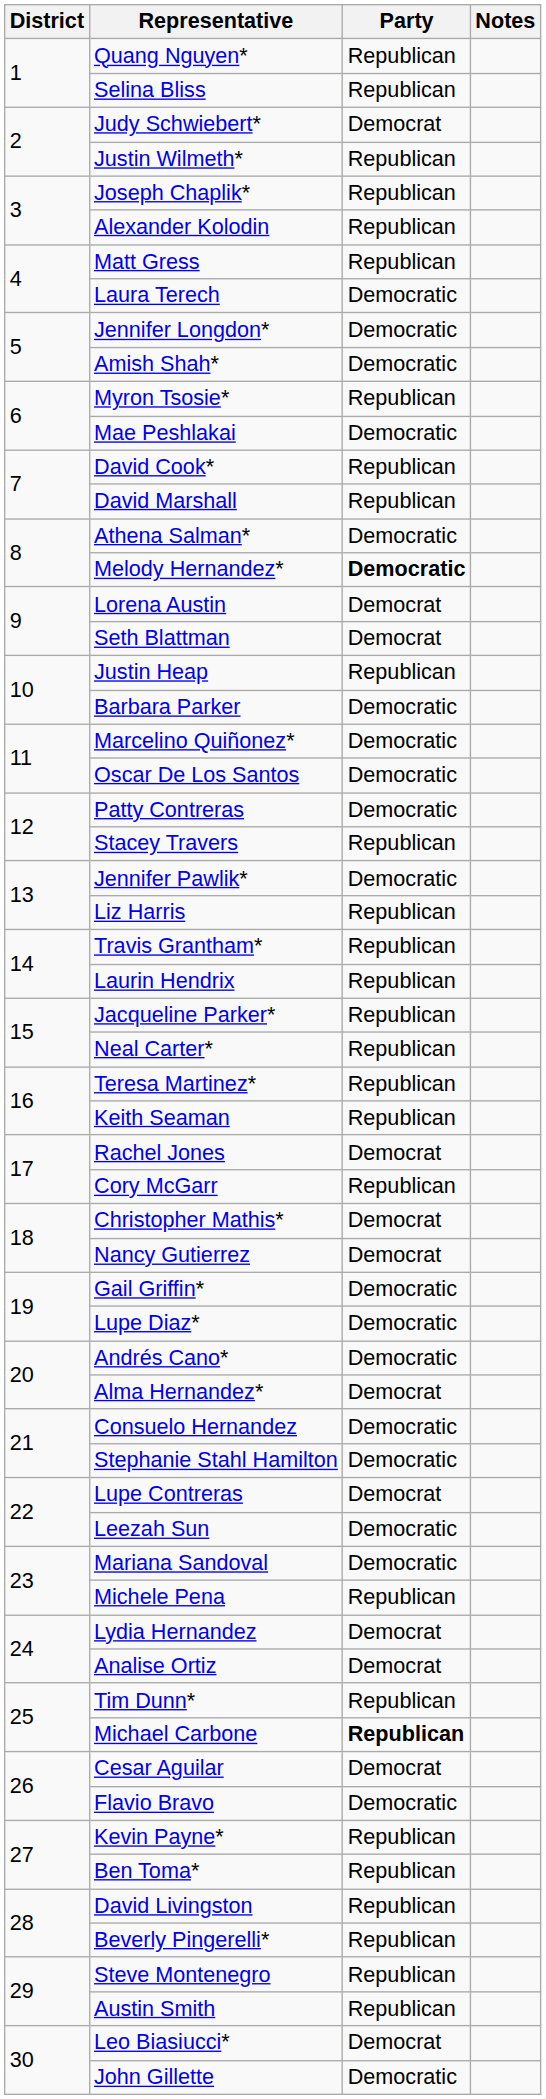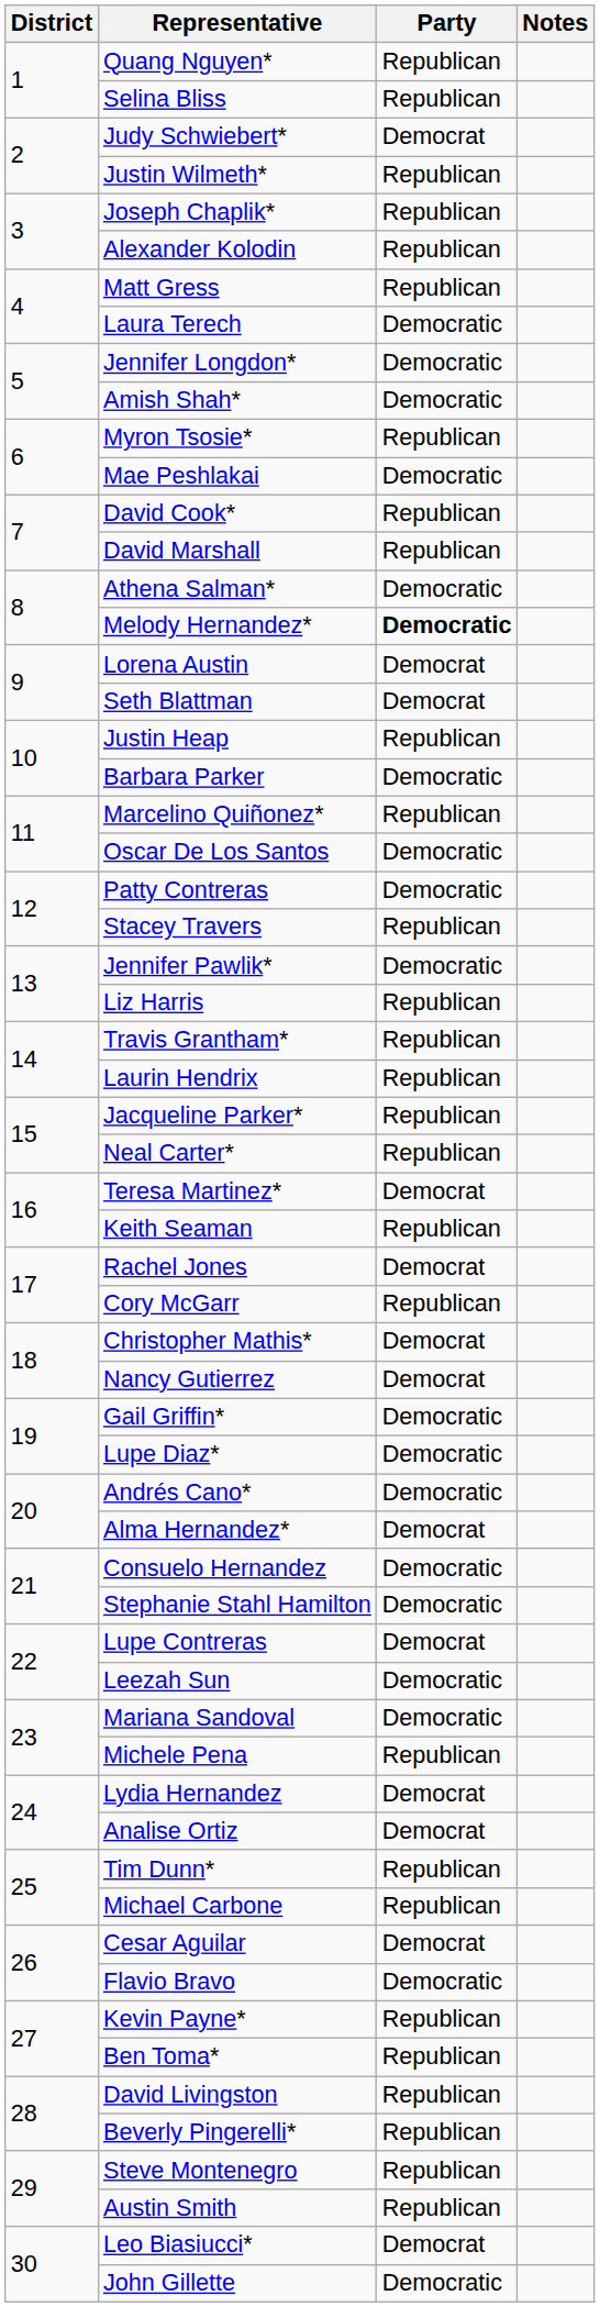 <table class="wikitable">
 <tr>
 <th>District</th>
 <th>Representative</th>
 <th>Party</th>
 <th>Notes</th>
 </tr>
 <tr>
 <td rowspan="2">1</td>
 <td><a href='#'>Quang Nguyen</a>*</td>
 <td>Republican</td>
 <td></td>
 </tr>
 <tr>
 <td><a href='#'>Selina Bliss</a></td>
 <td>Republican</td>
 <td></td>
 </tr>
 <tr>
 <td rowspan="2">2</td>
 <td><a href='#'>Judy Schwiebert</a>*</td>
 <td>Democrat</td>
 <td></td>
 </tr>
 <tr>
 <td><a href='#'>Justin Wilmeth</a>*</td>
 <td>Republican</td>
 <td></td>
 </tr>
 <tr>
 <td rowspan="2">3</td>
 <td><a href='#'>Joseph Chaplik</a>*</td>
 <td>Republican</td>
 <td></td>
 </tr>
 <tr>
 <td><a href='#'>Alexander Kolodin</a></td>
 <td>Republican</td>
 <td></td>
 </tr>
 <tr>
 <td rowspan="2">4</td>
 <td><a href='#'>Matt Gress</a></td>
 <td>Republican</td>
 <td></td>
 </tr>
 <tr>
 <td><a href='#'>Laura Terech</a></td>
 <td>Democratic</td>
 <td></td>
 </tr>
 <tr>
 <td rowspan="2">5</td>
 <td><a href='#'>Jennifer Longdon</a>*</td>
 <td>Democratic</td>
 <td></td>
 </tr>
 <tr>
 <td><a href='#'>Amish Shah</a>*</td>
 <td>Democratic</td>
 <td></td>
 </tr>
 <tr>
 <td rowspan="2">6</td>
 <td><a href='#'>Myron Tsosie</a>*</td>
 <td>Republican</td>
 <td></td>
 </tr>
 <tr>
 <td><a href='#'>Mae Peshlakai</a></td>
 <td>Democratic</td>
 <td></td>
 </tr>
 <tr>
 <td rowspan="2">7</td>
 <td><a href='#'>David Cook</a>*</td>
 <td>Republican</td>
 <td></td>
 </tr>
 <tr>
 <td><a href='#'>David Marshall</a></td>
 <td>Republican</td>
 <td></td>
 </tr>
 <tr>
 <td rowspan="2">8</td>
 <td><a href='#'>Athena Salman</a>*</td>
 <td>Democratic</td>
 <td></td>
 </tr>
 <tr>
 <td><a href='#'>Melody Hernandez</a>*</td>
 <td><strong>Democratic</strong></td>
 <td></td>
 </tr>
 <tr>
 <td rowspan="2">9</td>
 <td><a href='#'>Lorena Austin</a></td>
 <td>Democrat</td>
 <td></td>
 </tr>
 <tr>
 <td><a href='#'>Seth Blattman</a></td>
 <td>Democrat</td>
 <td></td>
 </tr>
 <tr>
 <td rowspan="2">10</td>
 <td><a href='#'>Justin Heap</a></td>
 <td>Republican</td>
 <td></td>
 </tr>
 <tr>
 <td><a href='#'>Barbara Parker</a></td>
 <td>Democratic</td>
 <td></td>
 </tr>
 <tr>
 <td rowspan="2">11</td>
 <td><a href='#'>Marcelino Quiñonez</a>*</td>
-<td>Democratic</td>
+<td>Republican</td>
 <td></td>
 </tr>
 <tr>
 <td><a href='#'>Oscar De Los Santos</a></td>
 <td>Democratic</td>
 <td></td>
 </tr>
 <tr>
 <td rowspan="2">12</td>
 <td><a href='#'>Patty Contreras</a></td>
 <td>Democratic</td>
 <td></td>
 </tr>
 <tr>
 <td><a href='#'>Stacey Travers</a></td>
 <td>Republican</td>
 <td></td>
 </tr>
 <tr>
 <td rowspan="2">13</td>
 <td><a href='#'>Jennifer Pawlik</a>*</td>
 <td>Democratic</td>
 <td></td>
 </tr>
 <tr>
 <td><a href='#'>Liz Harris</a></td>
 <td>Republican</td>
 <td></td>
 </tr>
 <tr>
 <td rowspan="2">14</td>
 <td><a href='#'>Travis Grantham</a>*</td>
 <td>Republican</td>
 <td></td>
 </tr>
 <tr>
 <td><a href='#'>Laurin Hendrix</a></td>
 <td>Republican</td>
 <td></td>
 </tr>
 <tr>
 <td rowspan="2">15</td>
 <td><a href='#'>Jacqueline Parker</a>*</td>
 <td>Republican</td>
 <td></td>
 </tr>
 <tr>
 <td><a href='#'>Neal Carter</a>*</td>
 <td>Republican</td>
 <td></td>
 </tr>
 <tr>
 <td rowspan="2">16</td>
 <td><a href='#'>Teresa Martinez</a>*</td>
-<td>Republican</td>
+<td>Democrat</td>
 <td></td>
 </tr>
 <tr>
 <td><a href='#'>Keith Seaman</a></td>
 <td>Republican</td>
 <td></td>
 </tr>
 <tr>
 <td rowspan="2">17</td>
 <td><a href='#'>Rachel Jones</a></td>
 <td>Democrat</td>
 <td></td>
 </tr>
 <tr>
 <td><a href='#'>Cory McGarr</a></td>
 <td>Republican</td>
 <td></td>
 </tr>
 <tr>
 <td rowspan="2">18</td>
 <td><a href='#'>Christopher Mathis</a>*</td>
 <td>Democrat</td>
 <td></td>
 </tr>
 <tr>
 <td><a href='#'>Nancy Gutierrez</a></td>
 <td>Democrat</td>
 <td></td>
 </tr>
 <tr>
 <td rowspan="2">19</td>
 <td><a href='#'>Gail Griffin</a>*</td>
 <td>Democratic</td>
 <td></td>
 </tr>
 <tr>
 <td><a href='#'>Lupe Diaz</a>*</td>
 <td>Democratic</td>
 <td></td>
 </tr>
 <tr>
 <td rowspan="2">20</td>
 <td><a href='#'>Andrés Cano</a>*</td>
 <td>Democratic</td>
 <td></td>
 </tr>
 <tr>
 <td><a href='#'>Alma Hernandez</a>*</td>
 <td>Democrat</td>
 <td></td>
 </tr>
 <tr>
 <td rowspan="2">21</td>
 <td><a href='#'>Consuelo Hernandez</a></td>
 <td>Democratic</td>
 <td></td>
 </tr>
 <tr>
 <td><a href='#'>Stephanie Stahl Hamilton</a></td>
 <td>Democratic</td>
 <td></td>
 </tr>
 <tr>
 <td rowspan="2">22</td>
 <td><a href='#'>Lupe Contreras</a></td>
 <td>Democrat</td>
 <td></td>
 </tr>
 <tr>
 <td><a href='#'>Leezah Sun</a></td>
 <td>Democratic</td>
 <td></td>
 </tr>
 <tr>
 <td rowspan="2">23</td>
 <td><a href='#'>Mariana Sandoval</a></td>
 <td>Democratic</td>
 <td></td>
 </tr>
 <tr>
 <td><a href='#'>Michele Pena</a></td>
 <td>Republican</td>
 <td></td>
 </tr>
 <tr>
 <td rowspan="2">24</td>
 <td><a href='#'>Lydia Hernandez</a></td>
 <td>Democrat</td>
 <td></td>
 </tr>
 <tr>
 <td><a href='#'>Analise Ortiz</a></td>
 <td>Democrat</td>
 <td></td>
 </tr>
 <tr>
 <td rowspan="2">25</td>
 <td><a href='#'>Tim Dunn</a>*</td>
 <td>Republican</td>
 <td></td>
 </tr>
 <tr>
 <td><a href='#'>Michael Carbone</a></td>
-<td><strong>Republican</strong></td>
+<td>Republican</td>
 <td></td>
 </tr>
 <tr>
 <td rowspan="2">26</td>
 <td><a href='#'>Cesar Aguilar</a></td>
 <td>Democrat</td>
 <td></td>
 </tr>
 <tr>
 <td><a href='#'>Flavio Bravo</a></td>
 <td>Democratic</td>
 <td></td>
 </tr>
 <tr>
 <td rowspan="2">27</td>
 <td><a href='#'>Kevin Payne</a>*</td>
 <td>Republican</td>
 <td></td>
 </tr>
 <tr>
 <td><a href='#'>Ben Toma</a>*</td>
 <td>Republican</td>
 <td></td>
 </tr>
 <tr>
 <td rowspan="2">28</td>
 <td><a href='#'>David Livingston</a></td>
 <td>Republican</td>
 <td></td>
 </tr>
 <tr>
 <td><a href='#'>Beverly Pingerelli</a>*</td>
 <td>Republican</td>
 <td></td>
 </tr>
 <tr>
 <td rowspan="2">29</td>
 <td><a href='#'>Steve Montenegro</a></td>
 <td>Republican</td>
 <td></td>
 </tr>
 <tr>
 <td><a href='#'>Austin Smith</a></td>
 <td>Republican</td>
 <td></td>
 </tr>
 <tr>
 <td rowspan="2">30</td>
 <td><a href='#'>Leo Biasiucci</a>*</td>
 <td>Democrat</td>
 <td></td>
 </tr>
 <tr>
 <td><a href='#'>John Gillette</a></td>
 <td>Democratic</td>
 <td></td>
 </tr>
 <tr>
 </tr>
 </table>
